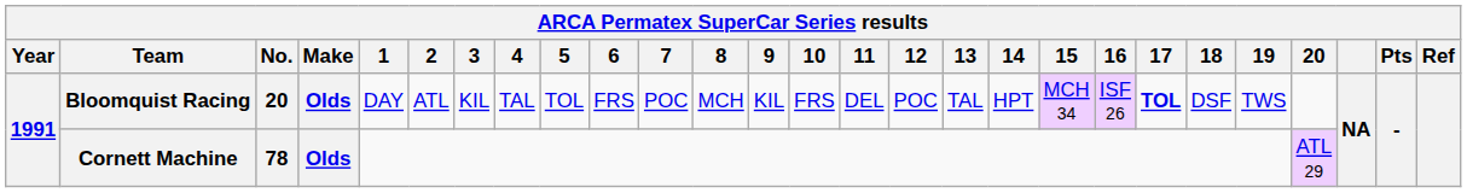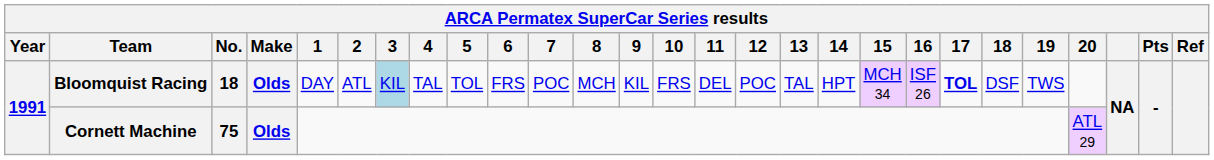 <table class="wikitable" style="text-align:center; font-size:75%">
 <tr>
 <th colspan=45><a href='#'>ARCA Permatex SuperCar Series</a> results</th>
 </tr>
 <tr>
 <th>Year</th>
 <th>Team</th>
 <th>No.</th>
 <th>Make</th>
 <th>1</th>
 <th>2</th>
 <th>3</th>
 <th>4</th>
 <th>5</th>
 <th>6</th>
 <th>7</th>
 <th>8</th>
 <th>9</th>
 <th>10</th>
 <th>11</th>
 <th>12</th>
 <th>13</th>
 <th>14</th>
 <th>15</th>
 <th>16</th>
 <th>17</th>
 <th>18</th>
 <th>19</th>
 <th>20</th>
 <th></th>
 <th>Pts</th>
 <th>Ref</th>
 </tr>
 <tr>
 <th rowspan=2><a href='#'>1991</a></th>
 <th>Bloomquist Racing</th>
-<th>20</th>
+<th>18</th>
 <th><a href='#'>Olds</a></th>
 <td><a href='#'>DAY</a></td>
 <td><a href='#'>ATL</a></td>
-<td><a href='#'>KIL</a></td>
+<td style="background: lightblue;"><a href='#'>KIL</a></td>
 <td><a href='#'>TAL</a></td>
 <td><a href='#'>TOL</a></td>
 <td><a href='#'>FRS</a></td>
 <td><a href='#'>POC</a></td>
 <td><a href='#'>MCH</a></td>
 <td><a href='#'>KIL</a></td>
 <td><a href='#'>FRS</a></td>
 <td><a href='#'>DEL</a></td>
 <td><a href='#'>POC</a></td>
 <td><a href='#'>TAL</a></td>
 <td><a href='#'>HPT</a></td>
 <td style="background:#EFCFFF;"><a href='#'>MCH</a><br><small>34</small></td>
 <td style="background:#EFCFFF;"><a href='#'>ISF</a><br><small>26</small></td>
 <td><strong><a href='#'>TOL</a></strong></td>
 <td><a href='#'>DSF</a></td>
 <td><a href='#'>TWS</a></td>
 <td></td>
 <th rowspan=2>NA</th>
 <th rowspan=2>-</th>
 <th rowspan=2></th>
 </tr>
 <tr>
 <th>Cornett Machine</th>
-<th>78</th>
+<th>75</th>
 <th><a href='#'>Olds</a></th>
 <td colspan=19></td>
 <td style="background:#EFCFFF;"><a href='#'>ATL</a><br><small>29</small></td>
 </tr>
 </table>
